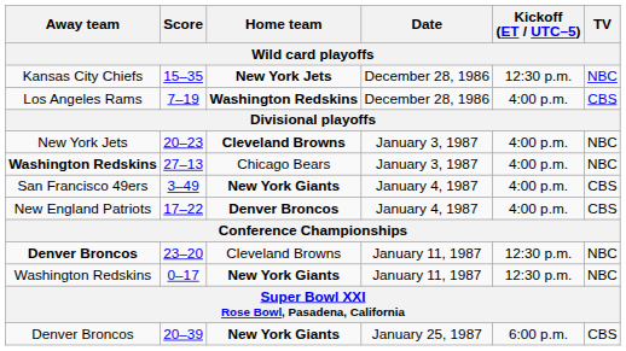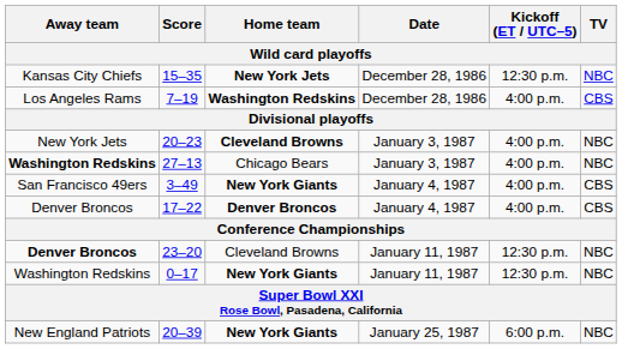 <table class="wikitable" style="font-size:92%; text-align:center;">
 <tr>
 <th>Away team</th>
 <th>Score</th>
 <th>Home team</th>
 <th>Date</th>
 <th>Kickoff<br>(<a href='#'>ET</a> / <a href='#'>UTC–5</a>)</th>
 <th>TV</th>
 </tr>
 <tr>
 <th colspan="6">Wild card playoffs</th>
 </tr>
 <tr>
 <td>Kansas City Chiefs</td>
 <td><a href='#'>15–35</a></td>
 <td><strong>New York Jets</strong></td>
 <td>December 28, 1986</td>
 <td>12:30 p.m.</td>
 <td><a href='#'>NBC</a></td>
 </tr>
 <tr>
 <td>Los Angeles Rams</td>
 <td><a href='#'>7–19</a></td>
 <td><strong>Washington Redskins</strong></td>
 <td>December 28, 1986</td>
 <td>4:00 p.m.</td>
 <td><a href='#'>CBS</a></td>
 </tr>
 <tr>
 <th colspan="6">Divisional playoffs</th>
 </tr>
 <tr>
 <td>New York Jets</td>
 <td><a href='#'>20–23 </a></td>
 <td><strong>Cleveland Browns</strong></td>
 <td>January 3, 1987</td>
 <td>4:00 p.m.</td>
 <td>NBC</td>
 </tr>
 <tr>
 <td><strong>Washington Redskins</strong></td>
 <td><a href='#'>27–13</a></td>
 <td>Chicago Bears</td>
 <td>January 3, 1987</td>
 <td>4:00 p.m.</td>
 <td>NBC</td>
 </tr>
 <tr>
 <td>San Francisco 49ers</td>
 <td><a href='#'>3–49</a></td>
 <td><strong>New York Giants</strong></td>
 <td>January 4, 1987</td>
 <td>4:00 p.m.</td>
 <td>CBS</td>
 </tr>
 <tr>
-<td>New England Patriots</td>
+<td>Denver Broncos</td>
 <td><a href='#'>17–22</a></td>
 <td><strong>Denver Broncos</strong></td>
 <td>January 4, 1987</td>
 <td>4:00 p.m.</td>
 <td>CBS</td>
 </tr>
 <tr>
 <th colspan="6">Conference Championships</th>
 </tr>
 <tr>
 <td><strong>Denver Broncos</strong></td>
 <td><a href='#'>23–20 </a></td>
 <td>Cleveland Browns</td>
 <td>January 11, 1987</td>
 <td>12:30 p.m.</td>
 <td>NBC</td>
 </tr>
 <tr>
 <td>Washington Redskins</td>
 <td><a href='#'>0–17</a></td>
 <td><strong>New York Giants</strong></td>
 <td>January 11, 1987</td>
 <td>12:30 p.m.</td>
 <td>NBC</td>
 </tr>
 <tr>
 <th colspan="6"><a href='#'>Super Bowl XXI</a><br><small><a href='#'>Rose Bowl</a>, Pasadena, California</small></th>
 </tr>
 <tr>
-<td>Denver Broncos</td>
+<td>New England Patriots</td>
 <td><a href='#'>20–39</a></td>
 <td><strong>New York Giants</strong></td>
 <td>January 25, 1987</td>
 <td>6:00 p.m.</td>
-<td>CBS</td>
+<td>NBC</td>
 </tr>
 </table>
